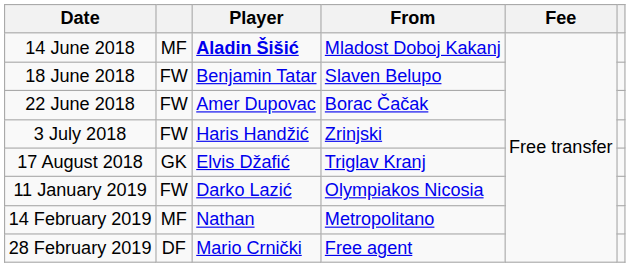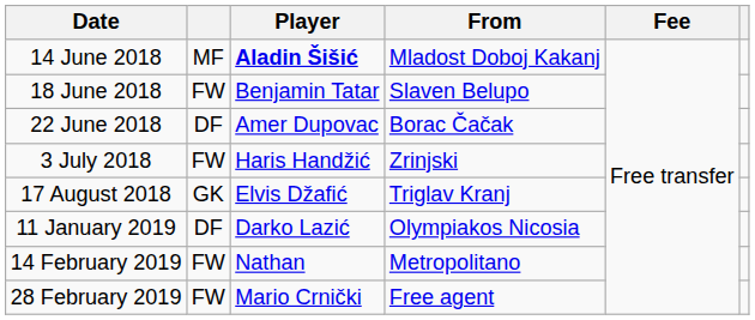 <table class="wikitable" style="text-align:center;">
 <tr>
 <th>Date</th>
 <th></th>
 <th>Player</th>
 <th>From</th>
 <th>Fee</th>
 <th></th>
 </tr>
 <tr>
 <td>14 June 2018</td>
 <td>MF</td>
 <td style="text-align:left"><strong> <a href='#'>Aladin Šišić</a></strong></td>
 <td style="text-align:left"> <a href='#'>Mladost Doboj Kakanj</a></td>
 <td rowspan=8>Free transfer</td>
 <td></td>
 </tr>
 <tr>
 <td>18 June 2018</td>
 <td>FW</td>
 <td style="text-align:left"> <a href='#'>Benjamin Tatar</a></td>
 <td style="text-align:left"> <a href='#'>Slaven Belupo</a></td>
 <td></td>
 </tr>
 <tr>
 <td>22 June 2018</td>
-<td>FW</td>
+<td>DF</td>
 <td style="text-align:left"> <a href='#'>Amer Dupovac</a></td>
 <td style="text-align:left"> <a href='#'>Borac Čačak</a></td>
 <td></td>
 </tr>
 <tr>
 <td>3 July 2018</td>
 <td>FW</td>
 <td style="text-align:left"> <a href='#'>Haris Handžić</a></td>
 <td style="text-align:left"> <a href='#'>Zrinjski</a></td>
 <td></td>
 </tr>
 <tr>
 <td>17 August 2018</td>
 <td>GK</td>
 <td style="text-align:left"> <a href='#'>Elvis Džafić</a></td>
 <td style="text-align:left"> <a href='#'>Triglav Kranj</a></td>
 <td></td>
 </tr>
 <tr>
 <td>11 January 2019</td>
-<td>FW</td>
+<td>DF</td>
 <td style="text-align:left"> <a href='#'>Darko Lazić</a></td>
 <td style="text-align:left"> <a href='#'>Olympiakos Nicosia</a></td>
 <td></td>
 </tr>
 <tr>
 <td>14 February 2019</td>
-<td>MF</td>
+<td>FW</td>
 <td style="text-align:left"> <a href='#'>Nathan</a></td>
 <td style="text-align:left"> <a href='#'>Metropolitano</a></td>
 <td></td>
 </tr>
 <tr>
 <td>28 February 2019</td>
-<td>DF</td>
+<td>FW</td>
 <td style="text-align:left"> <a href='#'>Mario Crnički</a></td>
 <td style="text-align:left"><a href='#'>Free agent</a></td>
 <td></td>
 </tr>
 </table>
